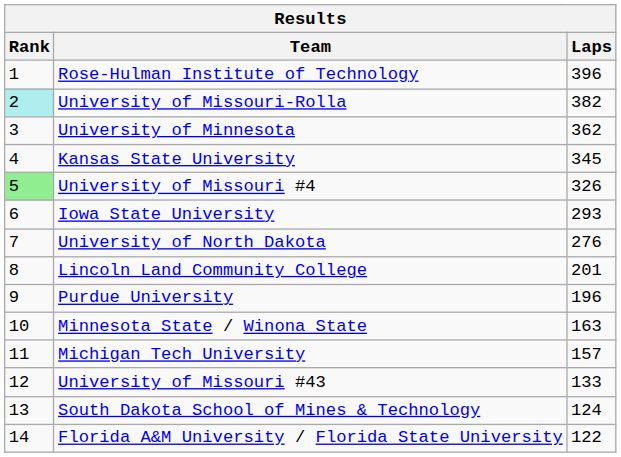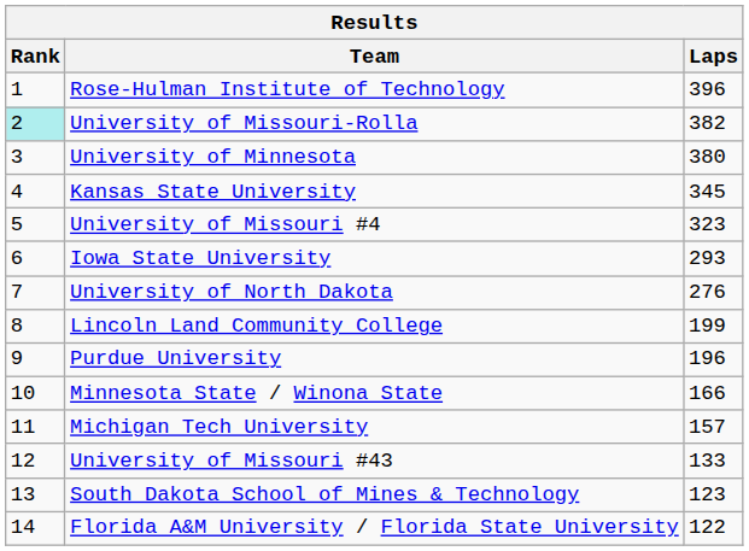 <table class="wikitable collapsible collapsed" style="min-width:30em;">
 <tr>
 <th colspan=3>Results</th>
 </tr>
 <tr>
 <th>Rank</th>
 <th>Team</th>
 <th>Laps</th>
 </tr>
 <tr>
 <td>1</td>
 <td><a href='#'>Rose-Hulman Institute of Technology</a></td>
 <td>396</td>
 </tr>
 <tr>
 <td style="background: paleturquoise;">2</td>
 <td><a href='#'>University of Missouri-Rolla</a></td>
 <td>382</td>
 </tr>
 <tr>
 <td>3</td>
 <td><a href='#'>University of Minnesota</a></td>
-<td>362</td>
+<td>380</td>
 </tr>
 <tr>
 <td>4</td>
 <td><a href='#'>Kansas State University</a></td>
 <td>345</td>
 </tr>
 <tr>
-<td style="background: lightgreen;">5</td>
+<td>5</td>
 <td><a href='#'>University of Missouri</a> #4</td>
-<td>326</td>
+<td>323</td>
 </tr>
 <tr>
 <td>6</td>
 <td><a href='#'>Iowa State University</a></td>
 <td>293</td>
 </tr>
 <tr>
 <td>7</td>
 <td><a href='#'>University of North Dakota</a></td>
 <td>276</td>
 </tr>
 <tr>
 <td>8</td>
 <td><a href='#'>Lincoln Land Community College</a></td>
-<td>201</td>
+<td>199</td>
 </tr>
 <tr>
 <td>9</td>
 <td><a href='#'>Purdue University</a></td>
 <td>196</td>
 </tr>
 <tr>
 <td>10</td>
 <td><a href='#'>Minnesota State</a> / <a href='#'>Winona State</a></td>
-<td>163</td>
+<td>166</td>
 </tr>
 <tr>
 <td>11</td>
 <td><a href='#'>Michigan Tech University</a></td>
 <td>157</td>
 </tr>
 <tr>
 <td>12</td>
 <td><a href='#'>University of Missouri</a> #43</td>
 <td>133</td>
 </tr>
 <tr>
 <td>13</td>
 <td><a href='#'>South Dakota School of Mines & Technology</a></td>
-<td>124</td>
+<td>123</td>
 </tr>
 <tr>
 <td>14</td>
 <td><a href='#'>Florida A&M University</a> / <a href='#'>Florida State University</a></td>
 <td>122</td>
 </tr>
 </table>
